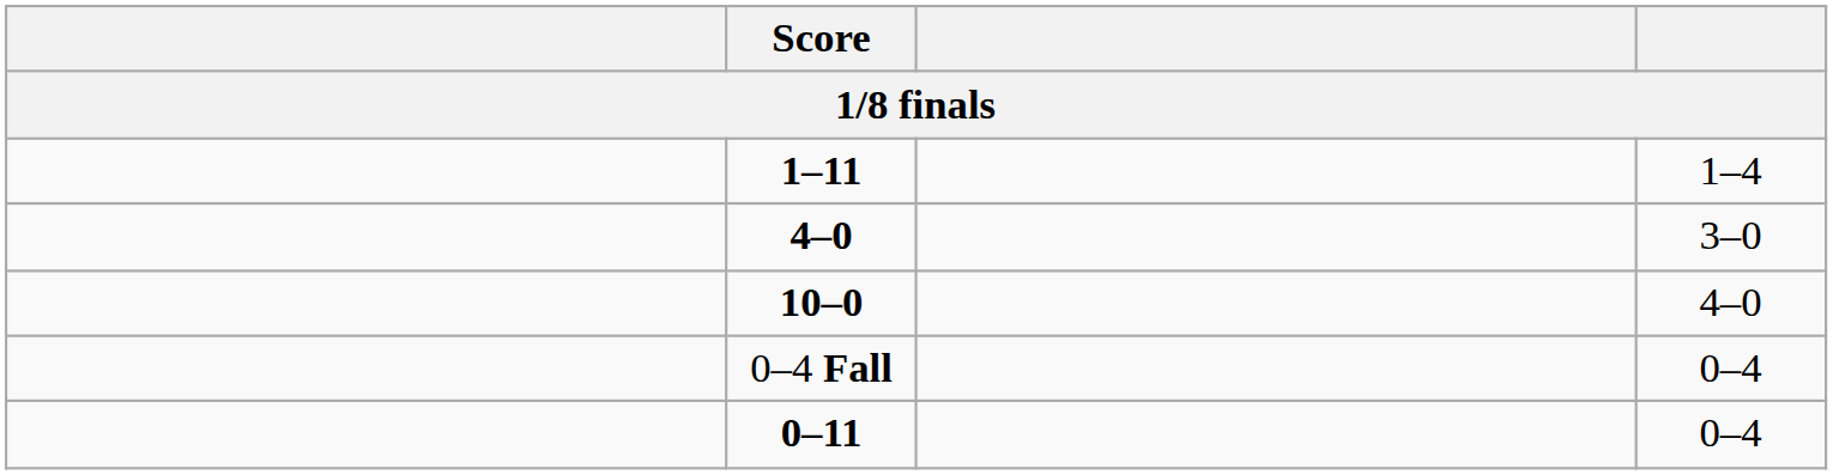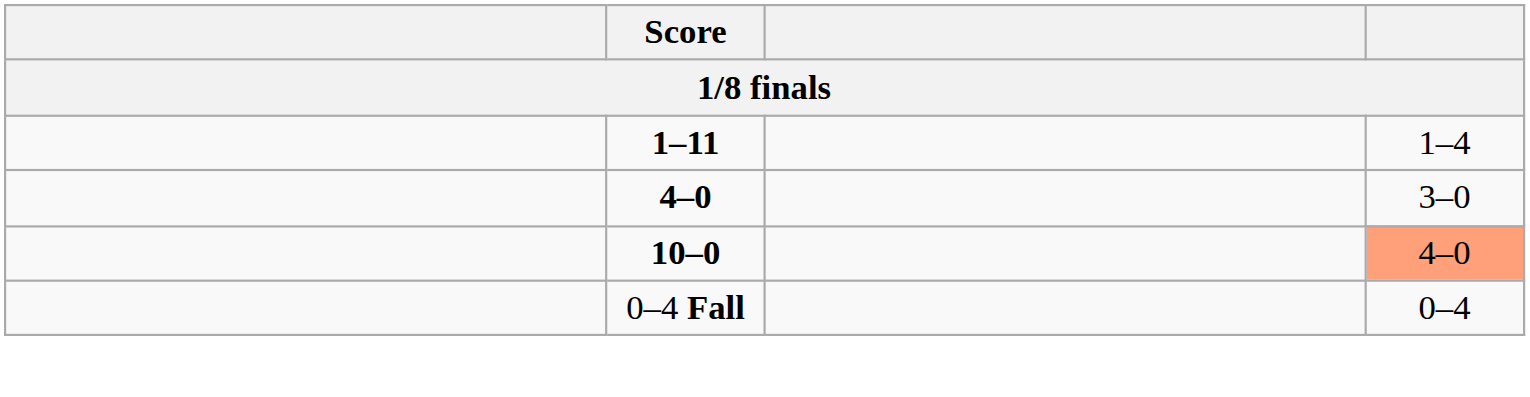 <table class="wikitable" style="text-align: left;">
 <tr>
 <th align="right" width="270"></th>
 <th width="65">Score</th>
 <th align="left" width="270"></th>
 <th width="65"></th>
 </tr>
 <tr>
 <th colspan=4>1/8 finals</th>
 </tr>
 <tr>
 <td></td>
 <td align="center"><strong>1–11</strong></td>
 <td><strong></strong></td>
 <td align=center>1–4 <strong></strong></td>
 </tr>
 <tr>
 <td><strong></strong></td>
 <td align="center"><strong>4–0</strong></td>
 <td></td>
 <td align=center>3–0 <strong></strong></td>
 </tr>
 <tr>
 <td><strong></strong></td>
 <td align="center"><strong>10–0</strong></td>
 <td></td>
-<td align=center>4–0 <strong></strong></td>
+<td align=center style="background: lightsalmon;">4–0 <strong></strong></td>
 </tr>
 <tr>
 <td></td>
 <td align="center">0–4 <strong>Fall</strong></td>
 <td><strong></strong></td>
 <td align=center>0–4 <strong></strong></td>
 </tr>
-<tr>
-<td></td>
-<td align="center"><strong>0–11</strong></td>
-<td><strong></strong></td>
-<td align=center>0–4 <strong></strong></td>
-</tr>
 </table>
